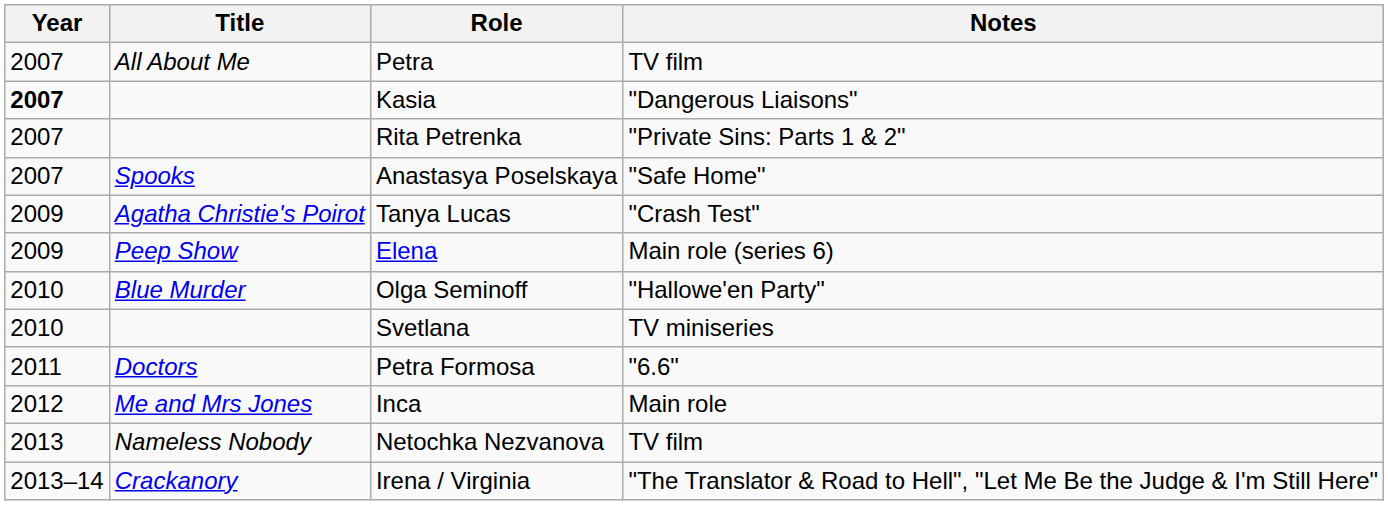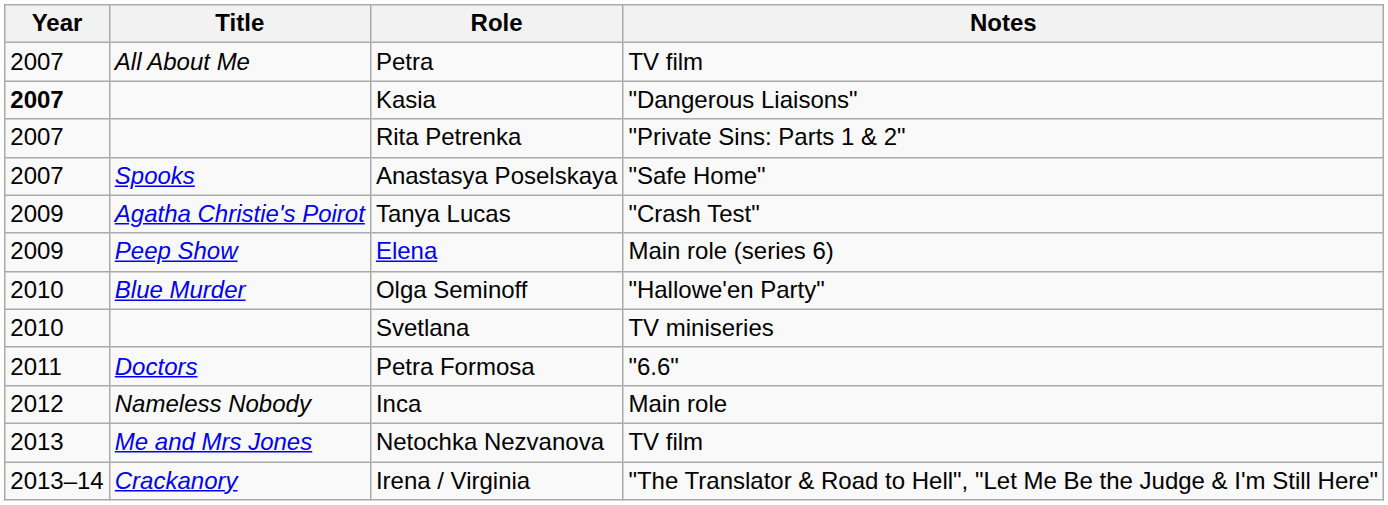 <table class="wikitable sortable">
 <tr>
 <th>Year</th>
 <th>Title</th>
 <th>Role</th>
 <th class="unsortable">Notes</th>
 </tr>
 <tr>
 <td>2007</td>
 <td><em>All About Me</em></td>
 <td>Petra</td>
 <td>TV film</td>
 </tr>
 <tr>
 <td><strong>2007</strong></td>
 <td><em></em></td>
 <td>Kasia</td>
 <td>"Dangerous Liaisons"</td>
 </tr>
 <tr>
 <td>2007</td>
 <td><em></em></td>
 <td>Rita Petrenka</td>
 <td>"Private Sins: Parts 1 & 2"</td>
 </tr>
 <tr>
 <td>2007</td>
 <td><em><a href='#'>Spooks</a></em></td>
 <td>Anastasya Poselskaya</td>
 <td>"Safe Home"</td>
 </tr>
 <tr>
 <td>2009</td>
 <td><em><a href='#'>Agatha Christie's Poirot</a></em></td>
 <td>Tanya Lucas</td>
 <td>"Crash Test"</td>
 </tr>
 <tr>
 <td>2009</td>
 <td><em><a href='#'>Peep Show</a></em></td>
 <td><a href='#'>Elena</a></td>
 <td>Main role (series 6)</td>
 </tr>
 <tr>
 <td>2010</td>
 <td><em><a href='#'>Blue Murder</a></em></td>
 <td>Olga Seminoff</td>
 <td>"Hallowe'en Party"</td>
 </tr>
 <tr>
 <td>2010</td>
 <td><em></em></td>
 <td>Svetlana</td>
 <td>TV miniseries</td>
 </tr>
 <tr>
 <td>2011</td>
 <td><em><a href='#'>Doctors</a></em></td>
 <td>Petra Formosa</td>
 <td>"6.6"</td>
 </tr>
 <tr>
 <td>2012</td>
-<td><em><a href='#'>Me and Mrs Jones</a></em></td>
+<td><em>Nameless Nobody</em></td>
 <td>Inca</td>
 <td>Main role</td>
 </tr>
 <tr>
 <td>2013</td>
-<td><em>Nameless Nobody</em></td>
+<td><em><a href='#'>Me and Mrs Jones</a></em></td>
 <td>Netochka Nezvanova</td>
 <td>TV film</td>
 </tr>
 <tr>
 <td>2013–14</td>
 <td><em><a href='#'>Crackanory</a></em></td>
 <td>Irena / Virginia</td>
 <td>"The Translator & Road to Hell", "Let Me Be the Judge & I'm Still Here"</td>
 </tr>
 </table>
